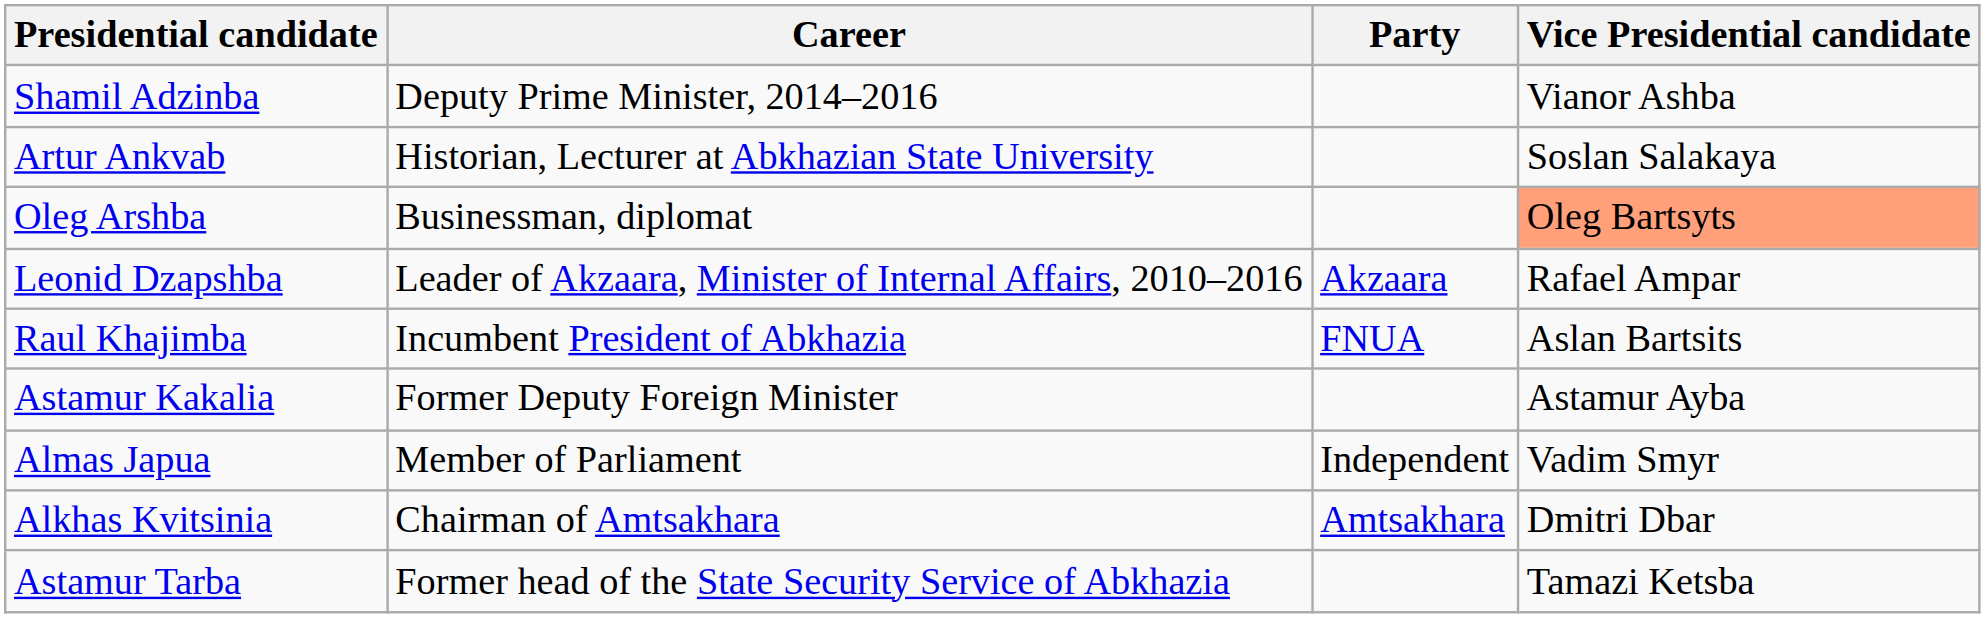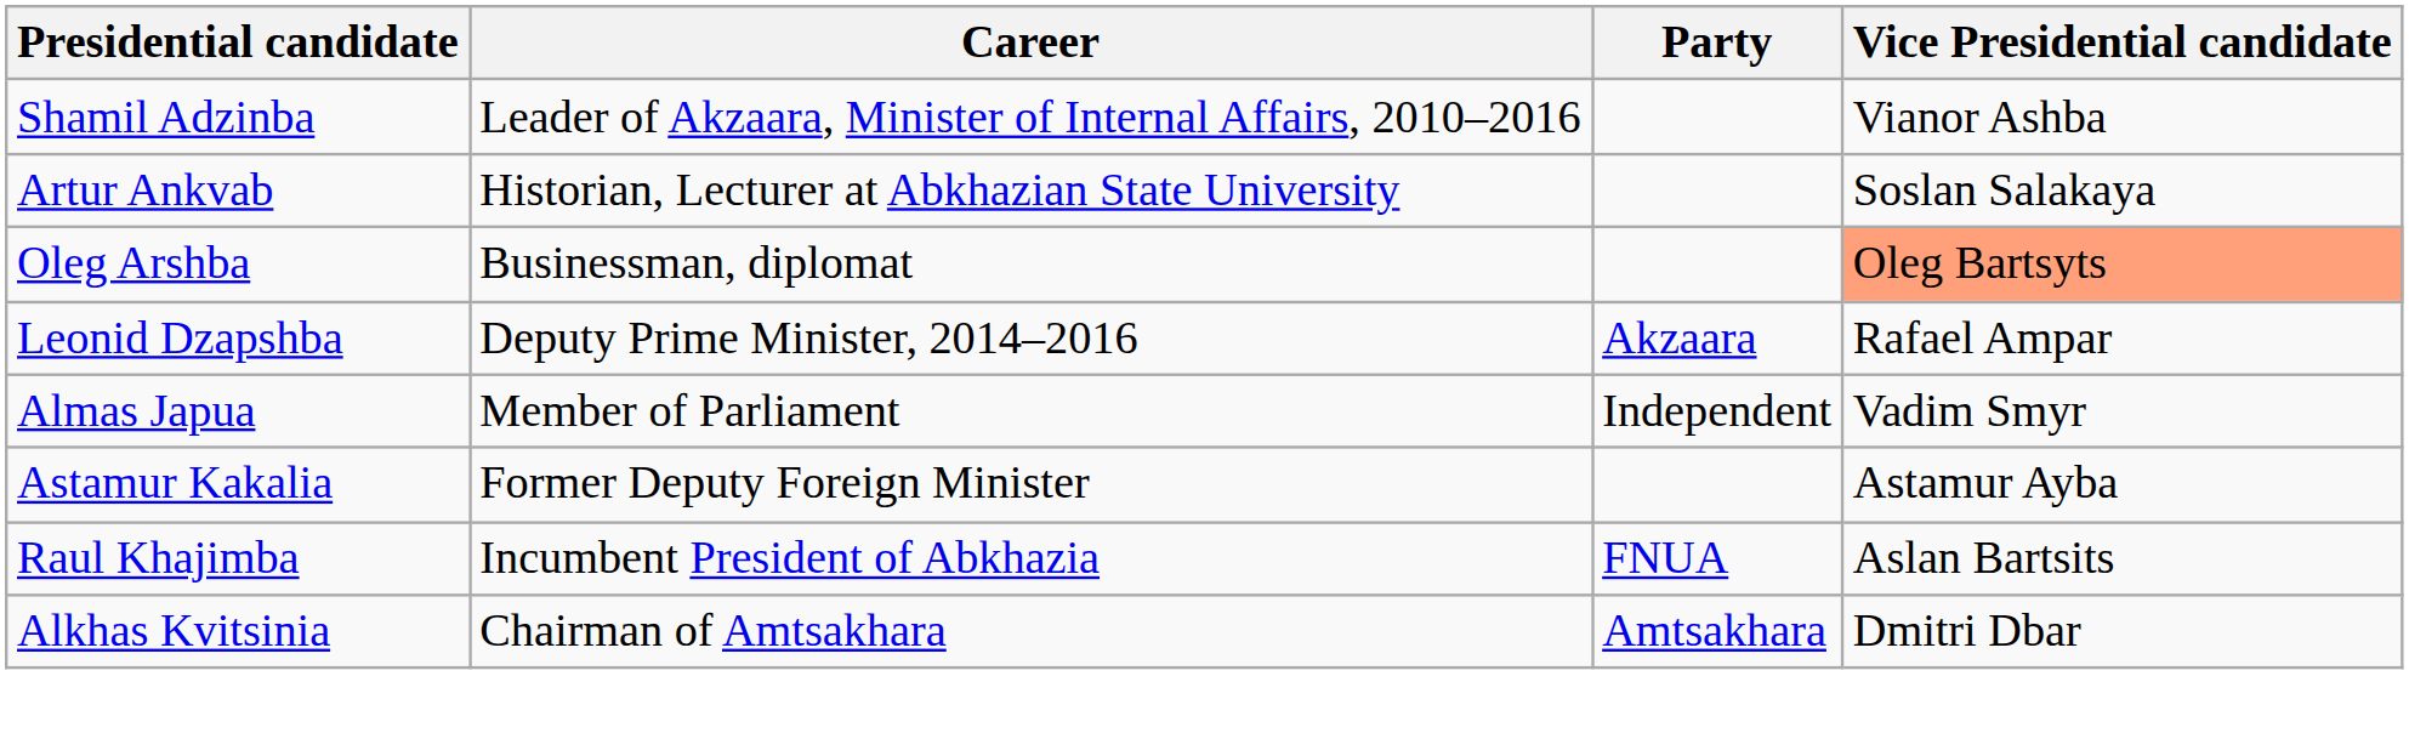 <table class=wikitable>
 <tr>
 <th>Presidential candidate</th>
 <th>Career</th>
 <th>Party</th>
 <th>Vice Presidential candidate</th>
 </tr>
 <tr>
 <td><a href='#'>Shamil Adzinba</a></td>
-<td>Deputy Prime Minister, 2014–2016</td>
+<td>Leader of <a href='#'>Akzaara</a>, <a href='#'>Minister of Internal Affairs</a>, 2010–2016</td>
 <td></td>
 <td>Vianor Ashba</td>
 </tr>
 <tr>
 <td><a href='#'>Artur Ankvab</a></td>
 <td>Historian, Lecturer at <a href='#'>Abkhazian State University</a></td>
 <td></td>
 <td>Soslan Salakaya</td>
 </tr>
 <tr>
 <td><a href='#'>Oleg Arshba</a></td>
 <td>Businessman, diplomat</td>
 <td></td>
 <td style="background: lightsalmon;">Oleg Bartsyts</td>
 </tr>
 <tr>
 <td><a href='#'>Leonid Dzapshba</a></td>
-<td>Leader of <a href='#'>Akzaara</a>, <a href='#'>Minister of Internal Affairs</a>, 2010–2016</td>
+<td>Deputy Prime Minister, 2014–2016</td>
 <td><a href='#'>Akzaara</a></td>
 <td>Rafael Ampar</td>
+</tr>
+<tr>
+<td><a href='#'>Almas Japua</a></td>
+<td>Member of Parliament</td>
+<td>Independent</td>
+<td>Vadim Smyr</td>
+</tr>
+<tr>
+<td><a href='#'>Astamur Kakalia</a></td>
+<td>Former Deputy Foreign Minister</td>
+<td></td>
+<td>Astamur Ayba</td>
 </tr>
 <tr>
 <td><a href='#'>Raul Khajimba</a></td>
 <td>Incumbent <a href='#'>President of Abkhazia</a></td>
 <td><a href='#'>FNUA</a></td>
 <td>Aslan Bartsits</td>
 </tr>
 <tr>
-<td><a href='#'>Astamur Kakalia</a></td>
-<td>Former Deputy Foreign Minister</td>
-<td></td>
-<td>Astamur Ayba</td>
-</tr>
-<tr>
-<td><a href='#'>Almas Japua</a></td>
-<td>Member of Parliament</td>
-<td>Independent</td>
-<td>Vadim Smyr</td>
-</tr>
-<tr>
 <td><a href='#'>Alkhas Kvitsinia</a></td>
 <td>Chairman of <a href='#'>Amtsakhara</a></td>
 <td><a href='#'>Amtsakhara</a></td>
 <td>Dmitri Dbar</td>
 </tr>
-<tr>
-<td><a href='#'>Astamur Tarba</a></td>
-<td>Former head of the <a href='#'>State Security Service of Abkhazia</a></td>
-<td></td>
-<td>Tamazi Ketsba</td>
-</tr>
 </table>
